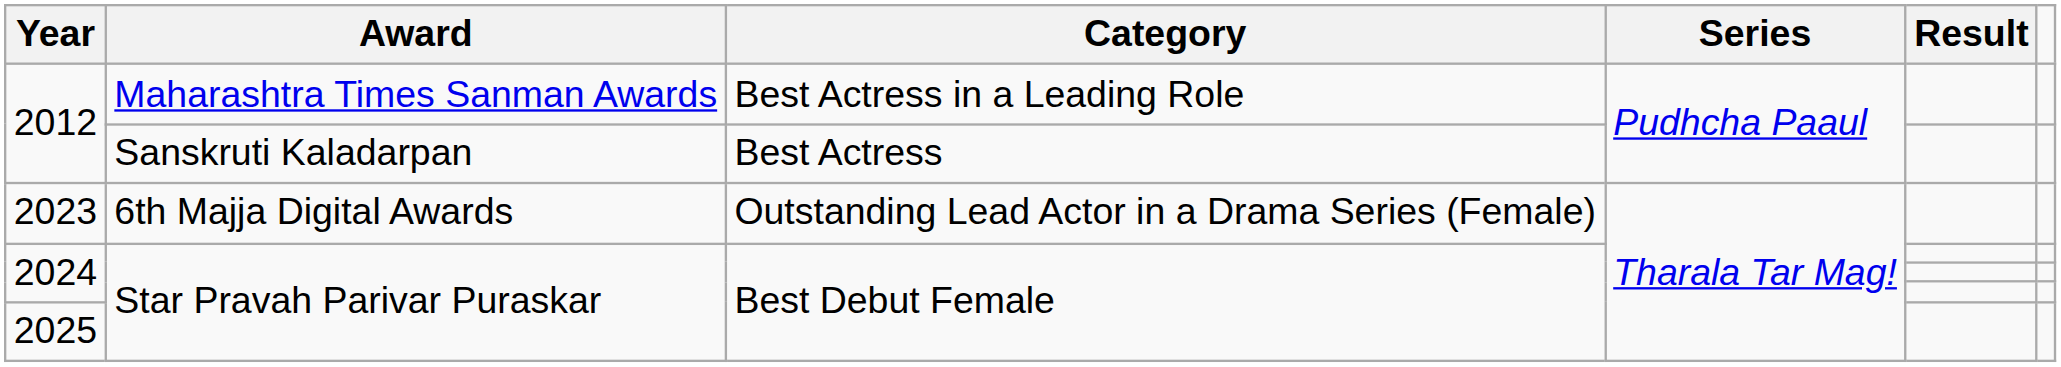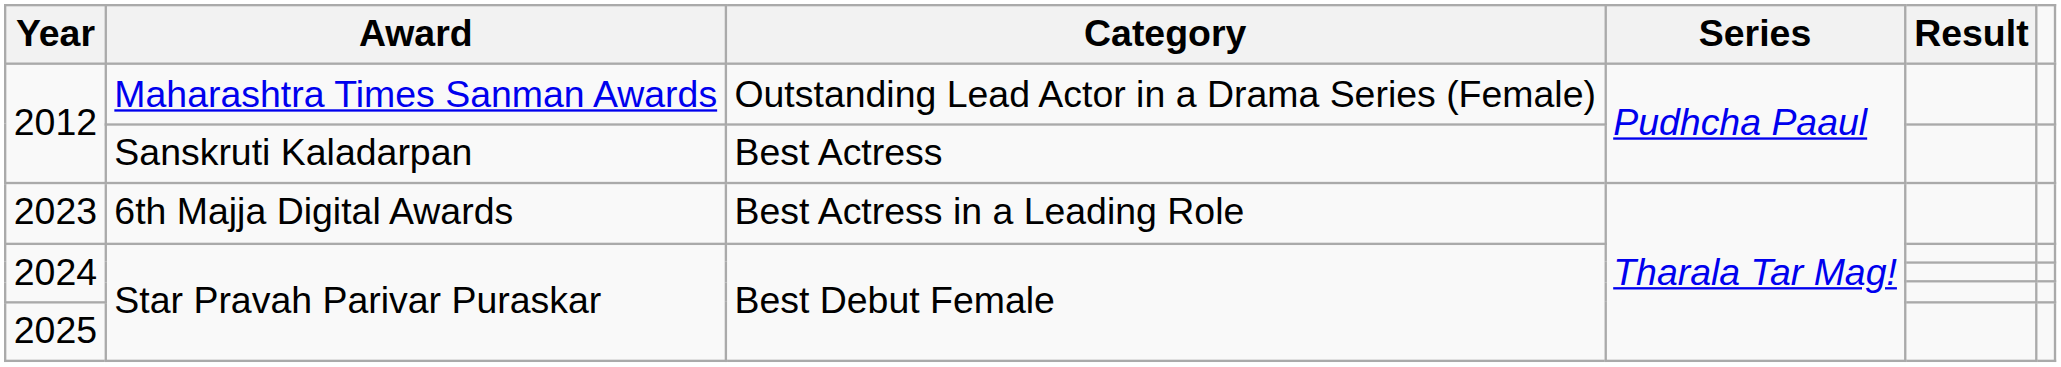 <table class="wikitable">
 <tr>
 <th>Year</th>
 <th>Award</th>
 <th>Category</th>
 <th>Series</th>
 <th>Result</th>
 </tr>
 <tr>
 <td rowspan="2">2012</td>
 <td><a href='#'>Maharashtra Times Sanman Awards</a></td>
-<td>Best Actress in a Leading Role</td>
+<td>Outstanding Lead Actor in a Drama Series (Female)</td>
 <td rowspan="2"><em><a href='#'>Pudhcha Paaul</a></em></td>
 <td></td>
 <td></td>
 </tr>
 <tr>
 <td>Sanskruti Kaladarpan</td>
 <td>Best Actress</td>
 <td></td>
 <td></td>
 </tr>
 <tr>
 <td>2023</td>
 <td>6th Majja Digital Awards</td>
-<td>Outstanding Lead Actor in a Drama Series (Female)</td>
+<td>Best Actress in a Leading Role</td>
 <td rowspan="5"><em><a href='#'>Tharala Tar Mag!</a></em></td>
 <td></td>
 <td></td>
 </tr>
 <tr>
 <td rowspan="3">2024</td>
 <td rowspan="4">Star Pravah Parivar Puraskar</td>
 <td rowspan="7">Best Debut Female</td>
 <td></td>
 <td></td>
 </tr>
 <tr>
 <td></td>
 <td></td>
 </tr>
 <tr>
 <td></td>
 <td></td>
 </tr>
 <tr>
 <td>2025</td>
 <td></td>
 <td></td>
 </tr>
 </table>
